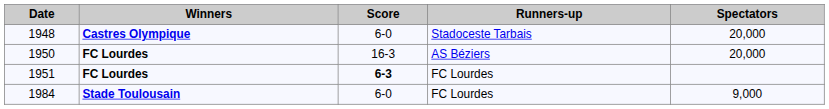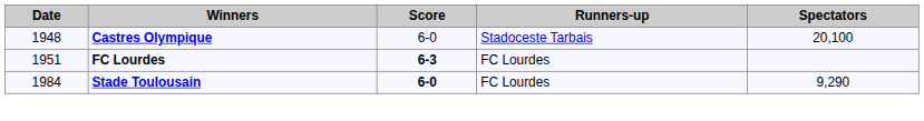 <table cellpadding="4" cellspacing="0" border="1" style="background:#f7f8ff; width:70%; font-size:100%; border:gray solid 1px; border-collapse:collapse;">
 <tr style="background:#ccc;">
 <td align=center><strong>Date</strong></td>
 <td align=center><strong>Winners</strong></td>
 <td align=center><strong>Score</strong></td>
 <td align=center><strong>Runners-up</strong></td>
 <td align=center><strong>Spectators</strong></td>
 </tr>
 <tr>
 <td align=center>1948</td>
 <td><strong><a href='#'>Castres Olympique</a> </strong></td>
 <td align=center>6-0</td>
 <td><a href='#'>Stadoceste Tarbais</a></td>
-<td align=center>20,000</td>
-</tr>
-<tr>
-<td align=center>1950</td>
-<td><strong>FC Lourdes</strong></td>
-<td align=center>16-3</td>
-<td><a href='#'>AS Béziers</a></td>
-<td align=center>20,000</td>
+<td align=center>20,100</td>
 </tr>
 <tr>
 <td align=center>1951</td>
 <td><strong>FC Lourdes</strong></td>
 <td align=center><strong>6-3</strong></td>
 <td>FC Lourdes</td>
 </tr>
 <tr>
 <td align=center>1984</td>
 <td><strong> <a href='#'>Stade Toulousain</a> </strong></td>
-<td align=center>6-0</td>
+<td align=center><strong>6-0</strong></td>
 <td>FC Lourdes</td>
-<td align=center>9,000</td>
+<td align=center>9,290</td>
 </tr>
 </table>
